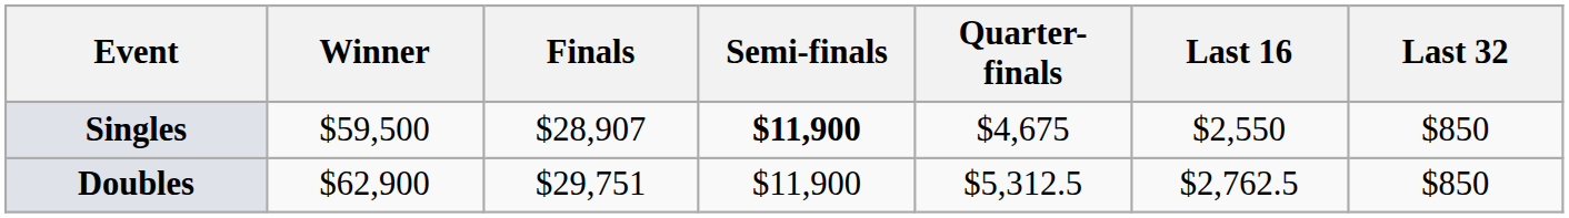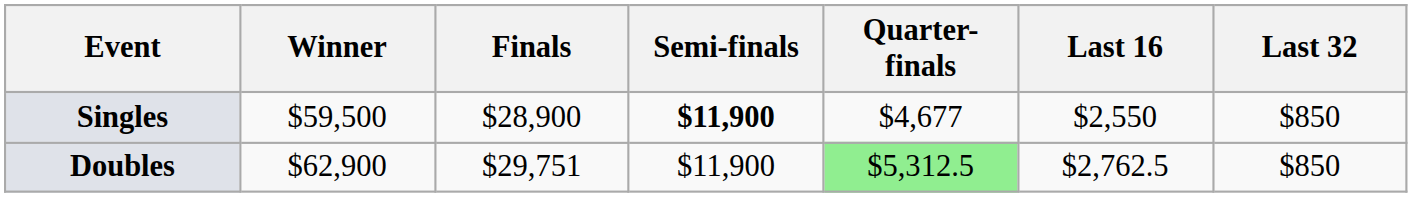 <table class="wikitable" style="font-size:90%; text-align:center">
 <tr>
 <th width="104">Event</th>
 <th width="85">Winner</th>
 <th width="85">Finals</th>
 <th width="85">Semi-finals</th>
 <th width="85">Quarter-finals</th>
 <th width="85">Last 16</th>
 <th width="85">Last 32</th>
 </tr>
 <tr>
 <td bgcolor="#dfe2e9"><strong>Singles</strong></td>
 <td>$59,500</td>
-<td>$28,907</td>
+<td>$28,900</td>
 <td><strong>$11,900</strong></td>
-<td>$4,675</td>
+<td>$4,677</td>
 <td>$2,550</td>
 <td>$850</td>
 </tr>
 <tr>
 <td bgcolor="#dfe2e9"><strong>Doubles</strong></td>
 <td>$62,900</td>
 <td>$29,751</td>
 <td>$11,900</td>
-<td>$5,312.5</td>
+<td style="background: lightgreen;">$5,312.5</td>
 <td>$2,762.5</td>
 <td>$850</td>
 </tr>
 </table>
